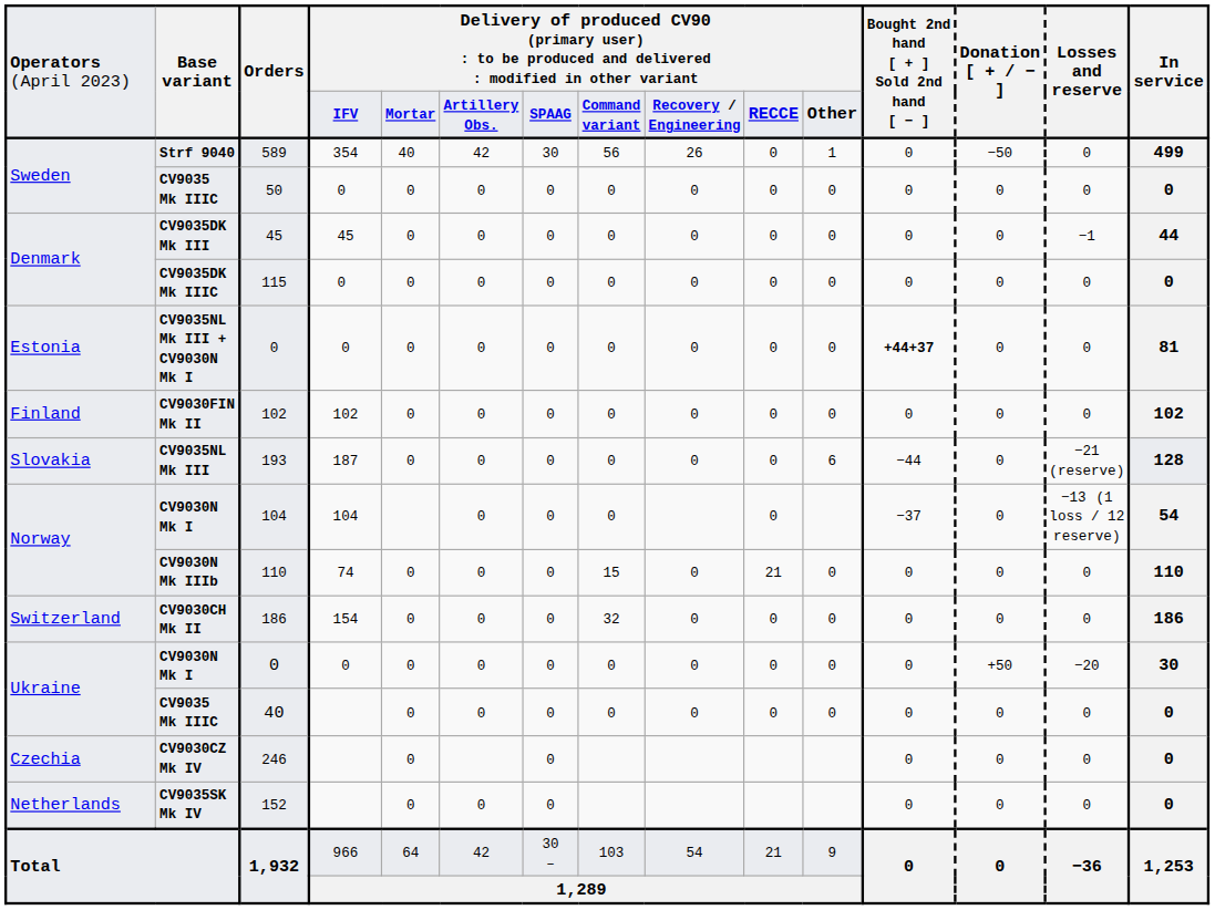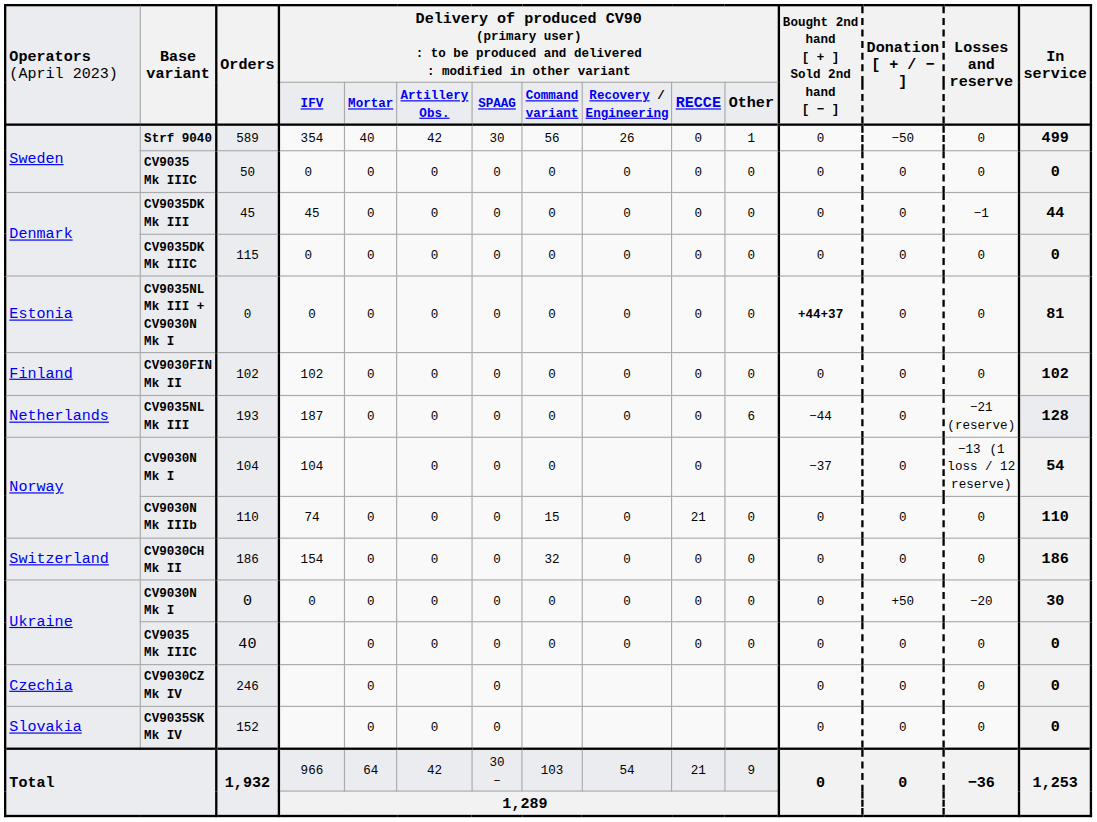 <table class="wikitable">
 <tr>
 <td rowspan="2" style="background:#EAECF0;width: 110px;border-left:solid 2px black;border-top:solid 2px black;border-bottom:solid 2px black"><strong>Operators</strong><br>(April 2023)</td>
 <th rowspan="2" style="width: 37px;border-right:solid 2px black;border-top:solid 2px black;border-bottom:solid 2px black">Base variant</th>
 <th rowspan="2" style="width: 37px;border-right:solid 2px black;border-top:solid 2px black;border-bottom:solid 2px black">Orders</th>
 <th colspan="8" style="border-right:solid 2px black;border-top:solid 2px black">Delivery of produced CV90<br><strong><small>(primary user)</small></strong> <br><small>: to be produced and delivered</small><br><small>: modified in other variant</small></th>
 <th rowspan="2" style="width: 65px;border-right:dashed 2px black ;border-top:solid 2px black;border-bottom:solid 2px black"><small>Bought 2nd hand</small><br><small>[ + ]</small><br><small>Sold 2nd hand</small><br><small>[ − ]</small></th>
 <th rowspan="2" style="width: 40px; border-right:dashed 2px black;border-top:solid 2px black;border-bottom:solid 2px black">Donation<br>[ + / − ]</th>
 <th rowspan="2" style="width: 40px; border-right:solid 2px black;border-top:solid 2px black;border-bottom:solid 2px black">Losses and reserve</th>
 <th rowspan="2" style="width: 40px; border-right:solid 2px black;border-top:solid 2px black;border-bottom:solid 2px black">In service</th>
 </tr>
 <tr>
 <td style="width: 50px; background:#EAECF0;border-bottom:solid 2px black" align="center"><a href='#'><strong><small>IFV</small></strong></a></td>
 <td style="width: 37px; background:#EAECF0;border-bottom:solid 2px black" align="center"><a href='#'><strong><small>Mortar</small></strong></a></td>
 <td style="width: 37px; background:#EAECF0;border-bottom:solid 2px black" align="center"><a href='#'><strong><small>Artillery Obs.</small></strong></a></td>
 <td style="width: 37px; background:#EAECF0;border-bottom:solid 2px black" align="center"><a href='#'><strong><small>SPAAG</small></strong></a></td>
 <td style="width: 37px; background:#EAECF0;border-bottom:solid 2px black" align="center"><a href='#'><strong><small>Command</small></strong> <strong><small>variant</small></strong></a></td>
 <td style="width: 37px; background:#EAECF0;border-bottom:solid 2px black" align="center"><strong><small><a href='#'>Recovery</a> / <a href='#'>Engineering</a></small></strong></td>
 <td style="width: 37px; background:#EAECF0;border-bottom:solid 2px black" align="center"><a href='#'><strong>RECCE</strong></a></td>
 <td style="width: 40px; border-right:solid 2px black; background:#EAECF0;border-bottom:solid 2px black" align="center"><strong>Other</strong></td>
 </tr>
 <tr>
 <td rowspan="2" style="background:#EAECF0;border-left:solid 2px black"> <a href='#'>Sweden</a></td>
 <td style="background:#EAECF0;border-right:solid 2px black"><strong><small>Strf 9040</small></strong></td>
 <td style="background:#EAECF0;border-right:solid 2px black" align="center"><small>589</small></td>
 <td align="center"><small>354</small></td>
 <td align="center"><small>40 </small><br><small></small></td>
 <td align="center"><small>42</small></td>
 <td align="center"><small>30</small></td>
 <td align="center"><small>56</small></td>
 <td align="center"><small>26</small></td>
 <td align="center"><small>0</small></td>
 <td align="center"><small>1</small></td>
 <td align="center" style="border-left: solid 2px black;border-right: dashed 2px black"><small>0</small></td>
 <td align="center"><small>−50</small></td>
 <td style="border-left: dashed 2px black;border-right: solid 2px black" align="center"><small>0</small></td>
 <th style="border-right:solid 2px black" align="center">499</th>
 </tr>
 <tr>
 <td style="background:#EAECF0;border-right:solid 2px black"><strong><small>CV9035</small></strong><br><strong><small>Mk IIIC</small></strong></td>
 <td style="background:#EAECF0;border-right:solid 2px black" align="center"><small>50</small></td>
 <td align="center"><small>0 </small><br><small></small></td>
 <td align="center"><small>0</small></td>
 <td align="center"><small>0</small></td>
 <td align="center"><small>0</small></td>
 <td align="center"><small>0</small></td>
 <td align="center"><small>0</small></td>
 <td align="center"><small>0</small></td>
 <td align="center"><small>0</small></td>
 <td align="center" style="border-left: solid 2px black;border-right: dashed 2px black"><small>0</small></td>
 <td align="center"><small>0</small></td>
 <td style="border-left: dashed 2px black;border-right: solid 2px black" align="center"><small>0</small></td>
 <th style="border-right:solid 2px black" align="center">0</th>
 </tr>
 <tr>
 <td rowspan="2" style="background:#EAECF0;border-left:solid 2px black"> <a href='#'>Denmark</a></td>
 <td style="background:#EAECF0;border-right:solid 2px black"><strong><small>CV9035DK</small></strong><br><strong><small>Mk III</small></strong></td>
 <td style="background:#EAECF0;border-right:solid 2px black" align="center"><small>45</small></td>
 <td align="center"><small>45</small></td>
 <td align="center"><small>0</small></td>
 <td align="center"><small>0</small></td>
 <td align="center"><small>0</small></td>
 <td align="center"><small>0</small></td>
 <td align="center"><small>0</small></td>
 <td align="center"><small>0</small></td>
 <td align="center"><small>0</small></td>
 <td align="center" style="border-left: solid 2px black;border-right: dashed 2px black"><small>0</small></td>
 <td align="center"><small>0</small></td>
 <td style="border-left: dashed 2px black;border-right: solid 2px black" align="center"><small>−1</small></td>
 <th style="border-right:solid 2px black" align="center">44</th>
 </tr>
 <tr>
 <td style="background:#EAECF0;border-right:solid 2px black"><strong><small>CV9035DK</small></strong><br><strong><small>Mk IIIC</small></strong></td>
 <td style="background:#EAECF0;border-right:solid 2px black" align="center"><small>115</small></td>
 <td align="center"><small>0 </small><br><small></small></td>
 <td align="center"><small>0</small></td>
 <td align="center"><small>0</small></td>
 <td align="center"><small>0</small></td>
 <td align="center"><small>0</small></td>
 <td align="center"><small>0</small></td>
 <td align="center"><small>0</small></td>
 <td align="center"><small>0</small></td>
 <td align="center" style="border-left: solid 2px black;border-right: dashed 2px black"><small>0</small></td>
 <td align="center"><small>0</small></td>
 <td style="border-left: dashed 2px black;border-right: solid 2px black" align="center"><small>0</small></td>
 <th style="border-right:solid 2px black" align="center">0</th>
 </tr>
 <tr>
 <td style="background:#EAECF0;border-left:solid 2px black"><a href='#'>Estonia</a></td>
 <td style="background:#EAECF0;border-right:solid 2px black"><strong><small>CV9035NL</small> <small>Mk III + CV9030N Mk I</small></strong></td>
 <td style="background:#EAECF0;border-right:solid 2px black" align="center"><small>0</small></td>
 <td align="center"><small>0</small></td>
 <td align="center"><small>0</small></td>
 <td align="center"><small>0</small></td>
 <td align="center"><small>0</small></td>
 <td align="center"><small>0</small></td>
 <td align="center"><small>0</small></td>
 <td align="center"><small>0</small></td>
 <td align="center"><small>0</small></td>
 <td align="center" style="border-left: solid 2px black;border-right: dashed 2px black"><strong><small>+44</small><small>+37</small></strong></td>
 <td align="center"><small>0</small></td>
 <td style="border-left: dashed 2px black;border-right: solid 2px black" align="center"><small>0</small></td>
 <th style="border-right:solid 2px black" align="center">81</th>
 </tr>
 <tr>
 <td style="background:#EAECF0;border-left:solid 2px black"> <a href='#'>Finland</a></td>
 <td style="background:#EAECF0;border-right:solid 2px black"><strong><small>CV9030FIN</small></strong><br><strong><small>Mk II</small></strong></td>
 <td style="background:#EAECF0;border-right:solid 2px black" align="center"><small>102</small></td>
 <td align="center"><small>102</small></td>
 <td align="center"><small>0</small></td>
 <td align="center"><small>0</small></td>
 <td align="center"><small>0</small></td>
 <td align="center"><small>0</small></td>
 <td align="center"><small>0</small></td>
 <td align="center"><small>0</small></td>
 <td align="center"><small>0</small></td>
 <td align="center" style="border-left: solid 2px black;border-right: dashed 2px black"><small>0</small></td>
 <td align="center"><small>0</small></td>
 <td style="border-left: dashed 2px black;border-right: solid 2px black" align="center"><small>0</small></td>
 <th style="border-right:solid 2px black" align="center">102</th>
 </tr>
 <tr>
-<td style="background:#EAECF0;border-left:solid 2px black"> <a href='#'>Slovakia</a></td>
+<td style="background:#EAECF0;border-left:solid 2px black"> <a href='#'>Netherlands</a></td>
 <td style="background:#EAECF0;border-right:solid 2px black"><strong><small>CV9035NL</small></strong><br><strong><small>Mk III</small></strong></td>
 <td style="background:#EAECF0;border-right:solid 2px black" align="center"><small>193</small></td>
 <td align="center"><small>187</small><br><small></small></td>
 <td align="center"><small>0</small><br><small></small></td>
 <td align="center"><small>0</small></td>
 <td align="center"><small>0</small></td>
 <td align="center"><small>0</small></td>
 <td align="center"><small>0</small></td>
 <td align="center"><small>0</small></td>
 <td align="center"><small>6</small></td>
 <td align="center" style="border-left: solid 2px black;border-right: dashed 2px black"><small>−44</small></td>
 <td align="center"><small>0</small></td>
 <td style="border-left: dashed 2px black;border-right: solid 2px black" align="center"><small>−21 (reserve)</small></td>
 <td style="background:#EAECF0;border-right:solid 2px black" align="center"><strong>128</strong></td>
 </tr>
 <tr>
 <td rowspan="2" style="background:#EAECF0;border-left:solid 2px black"> <a href='#'>Norway</a></td>
 <td style="background:#EAECF0;border-right:solid 2px black"><strong><small>CV9030N</small></strong><br><strong><small>Mk I</small></strong></td>
 <td style="background:#EAECF0;border-right:solid 2px black" align="center"><small>104</small></td>
 <td align="center"><small>104</small><br><small></small></td>
 <td align="center"><small></small></td>
 <td align="center"><small>0</small></td>
 <td align="center"><small>0</small></td>
 <td align="center"><small>0</small></td>
 <td align="center"><small></small></td>
 <td align="center"><small>0</small></td>
 <td align="center"><small></small></td>
 <td align="center" style="border-left: solid 2px black;border-right: dashed 2px black"><small>−37</small></td>
 <td align="center"><small>0</small></td>
 <td style="border-left: dashed 2px black;border-right: solid 2px black" align="center"><small>−13</small> <small>(1 loss  / 12 reserve)</small></td>
 <th style="border-right:solid 2px black" align="center">54</th>
 </tr>
 <tr>
 <td style="background:#EAECF0;border-right:solid 2px black"><strong><small>CV9030N</small></strong><br><strong><small>Mk IIIb</small></strong></td>
 <td style="background:#EAECF0;border-right:solid 2px black" align="center"><small>110</small></td>
 <td align="center"><small>74</small></td>
 <td align="center"><small>0</small></td>
 <td align="center"><small>0</small></td>
 <td align="center"><small>0</small></td>
 <td align="center"><small>15</small></td>
 <td align="center"><small>0</small></td>
 <td align="center"><small>21</small></td>
 <td align="center"><small>0</small></td>
 <td align="center" style="border-left: solid 2px black;border-right: dashed 2px black"><small>0</small></td>
 <td align="center"><small>0</small></td>
 <td style="border-left: dashed 2px black;border-right: solid 2px black" align="center"><small>0</small></td>
 <th style="border-right:solid 2px black" align="center">110</th>
 </tr>
 <tr>
 <td style="background:#EAECF0;border-left:solid 2px black"> <a href='#'>Switzerland</a></td>
 <td style="background:#EAECF0;border-right:solid 2px black"><strong><small>CV9030CH</small></strong><br><strong><small>Mk II</small></strong></td>
 <td style="background:#EAECF0;border-right:solid 2px black" align="center"><small>186</small></td>
 <td align="center"><small>154</small></td>
 <td align="center"><small>0</small></td>
 <td align="center"><small>0</small></td>
 <td align="center"><small>0</small></td>
 <td align="center"><small>32</small></td>
 <td align="center"><small>0</small></td>
 <td align="center"><small>0</small></td>
 <td align="center"><small>0</small></td>
 <td align="center" style="border-left: solid 2px black;border-right: dashed 2px black"><small>0</small></td>
 <td align="center"><small>0</small></td>
 <td style="border-left: dashed 2px black;border-right: solid 2px black" align="center"><small>0</small></td>
 <th style="border-right:solid 2px black" align="center">186</th>
 </tr>
 <tr>
 <td rowspan="2" style="background:#EAECF0;border-left:solid 2px black"> <a href='#'>Ukraine</a></td>
 <td style="background:#EAECF0;border-right:solid 2px black"><strong><small>CV9030N</small></strong><br><strong><small>Mk I</small></strong></td>
 <td style="background:#EAECF0;border-right:solid 2px black" align="center">0</td>
 <td align="center"><small>0</small></td>
 <td align="center"><small>0</small></td>
 <td align="center"><small>0</small></td>
 <td align="center"><small>0</small></td>
 <td align="center"><small>0</small></td>
 <td align="center"><small>0</small></td>
 <td align="center"><small>0</small></td>
 <td align="center"><small>0</small></td>
 <td align="center" style="border-left: solid 2px black;border-right: dashed 2px black"><small>0</small></td>
 <td align="center"><small>+50</small></td>
 <td style="border-left: dashed 2px black;border-right: solid 2px black" align="center"><small>−20</small></td>
 <th style="border-right:solid 2px black" align="center">30</th>
 </tr>
 <tr>
 <td style="background:#EAECF0;border-right:solid 2px black"><strong><small>CV9035</small></strong><br><strong><small>Mk IIIC</small></strong></td>
 <td style="background:#EAECF0;border-right:solid 2px black" align="center">40</td>
 <td align="center"><small></small></td>
 <td align="center"><small>0</small></td>
 <td align="center"><small>0</small></td>
 <td align="center"><small>0</small></td>
 <td align="center"><small>0</small></td>
 <td align="center"><small>0</small></td>
 <td align="center"><small>0</small></td>
 <td align="center"><small>0</small></td>
 <td align="center" style="border-left: solid 2px black;border-right: dashed 2px black"><small>0</small></td>
 <td align="center"><small>0</small></td>
 <td style="border-left: dashed 2px black;border-right: solid 2px black" align="center"><small>0</small></td>
 <th style="border-right:solid 2px black" align="center">0</th>
 </tr>
 <tr>
 <td style="background:#EAECF0;border-left:solid 2px black"> <a href='#'>Czechia</a></td>
 <td style="background:#EAECF0;border-right:solid 2px black"><strong><small>CV9030CZ</small></strong><br><strong><small>Mk IV</small></strong></td>
 <td style="background:#EAECF0;border-right:solid 2px black" align="center"><small>246</small></td>
 <td align="center"><small></small></td>
 <td align="center"><small>0</small></td>
 <td align="center"><small></small></td>
 <td align="center"><small>0</small></td>
 <td align="center"><small></small></td>
 <td align="center"><small></small></td>
 <td align="center"><small></small></td>
 <td align="center"><small></small></td>
 <td align="center" style="border-left: solid 2px black;border-right: dashed 2px black"><small>0</small></td>
 <td align="center"><small>0</small></td>
 <td style="border-left: dashed 2px black;border-right: solid 2px black" align="center"><small>0</small></td>
 <th style="border-right:solid 2px black" align="center">0</th>
 </tr>
 <tr>
-<td style="background:#EAECF0;border-left:solid 2px black"> <a href='#'>Netherlands</a></td>
+<td style="background:#EAECF0;border-left:solid 2px black"> <a href='#'>Slovakia</a></td>
 <td style="background:#EAECF0;border-right:solid 2px black"><strong><small>CV9035SK</small></strong><br><strong><small>Mk IV</small></strong></td>
 <td style="background:#EAECF0;border-right:solid 2px black" align="center"><small>152</small></td>
 <td align="center"><small></small></td>
 <td align="center"><small>0</small></td>
 <td align="center"><small>0</small></td>
 <td align="center"><small>0</small></td>
 <td align="center"><small></small></td>
 <td align="center"><small></small></td>
 <td align="center"><small></small></td>
 <td align="center"><small></small></td>
 <td align="center" style="border-left: solid 2px black;border-right: dashed 2px black"><small>0</small></td>
 <td align="center"><small>0</small></td>
 <td style="border-left: dashed 2px black;border-right: solid 2px black" align="center"><small>0</small></td>
 <th style="border-right:solid 2px black" align="center">0</th>
 </tr>
 <tr>
 <td colspan="2" rowspan="2" style="background:#EAECF0;border-right:solid 2px black;border-left:solid 2px black;border-top:solid 2px black;border-bottom:solid 2px black"><strong>Total</strong></td>
 <td rowspan="2" style="background:#EAECF0;border-right:solid 2px black;border-top:solid 2px black;border-bottom:solid 2px black" align="center"><strong>1,932</strong></td>
 <td style="background:#EAECF0;border-top:solid 2px black" align="center"><small>966<br></small><small></small></td>
 <td style="background:#EAECF0;border-top:solid 2px black" align="center"><small>64<br></small><small></small></td>
 <td style="background:#EAECF0;border-top:solid 2px black" align="center"><small>42<br></small><small></small></td>
 <td style="background:#EAECF0;border-top:solid 2px black" align="center"><small>30<br>–</small></td>
 <td style="background:#EAECF0;border-top:solid 2px black" align="center"><small>103<br></small></td>
 <td style="background:#EAECF0;border-top:solid 2px black" align="center"><small>54<br></small><small></small></td>
 <td style="background:#EAECF0;border-top:solid 2px black" align="center"><small>21<br></small><small></small></td>
 <td style="background:#EAECF0;border-top:solid 2px black" align="center"><small>9<br></small><small></small></td>
 <th rowspan="2" style="border-left:solid 2px black; border-right:dashed 2px black;border-top:solid 2px black;border-bottom:solid 2px black">0</th>
 <th rowspan="2" style="border-top:solid 2px black;border-bottom:solid 2px black">0</th>
 <th rowspan="2" style="border-left:dashed 2px black; border-right:solid 2px black;border-top:solid 2px black;border-bottom:solid 2px black">−36</th>
 <th rowspan="2" style="border-right:solid 2px black;border-top:solid 2px black;border-bottom:solid 2px black">1,253</th>
 </tr>
 <tr>
 <th colspan="8" style="border-bottom:solid 2px black">1,289<small> </small><br><small></small></th>
 </tr>
 </table>
